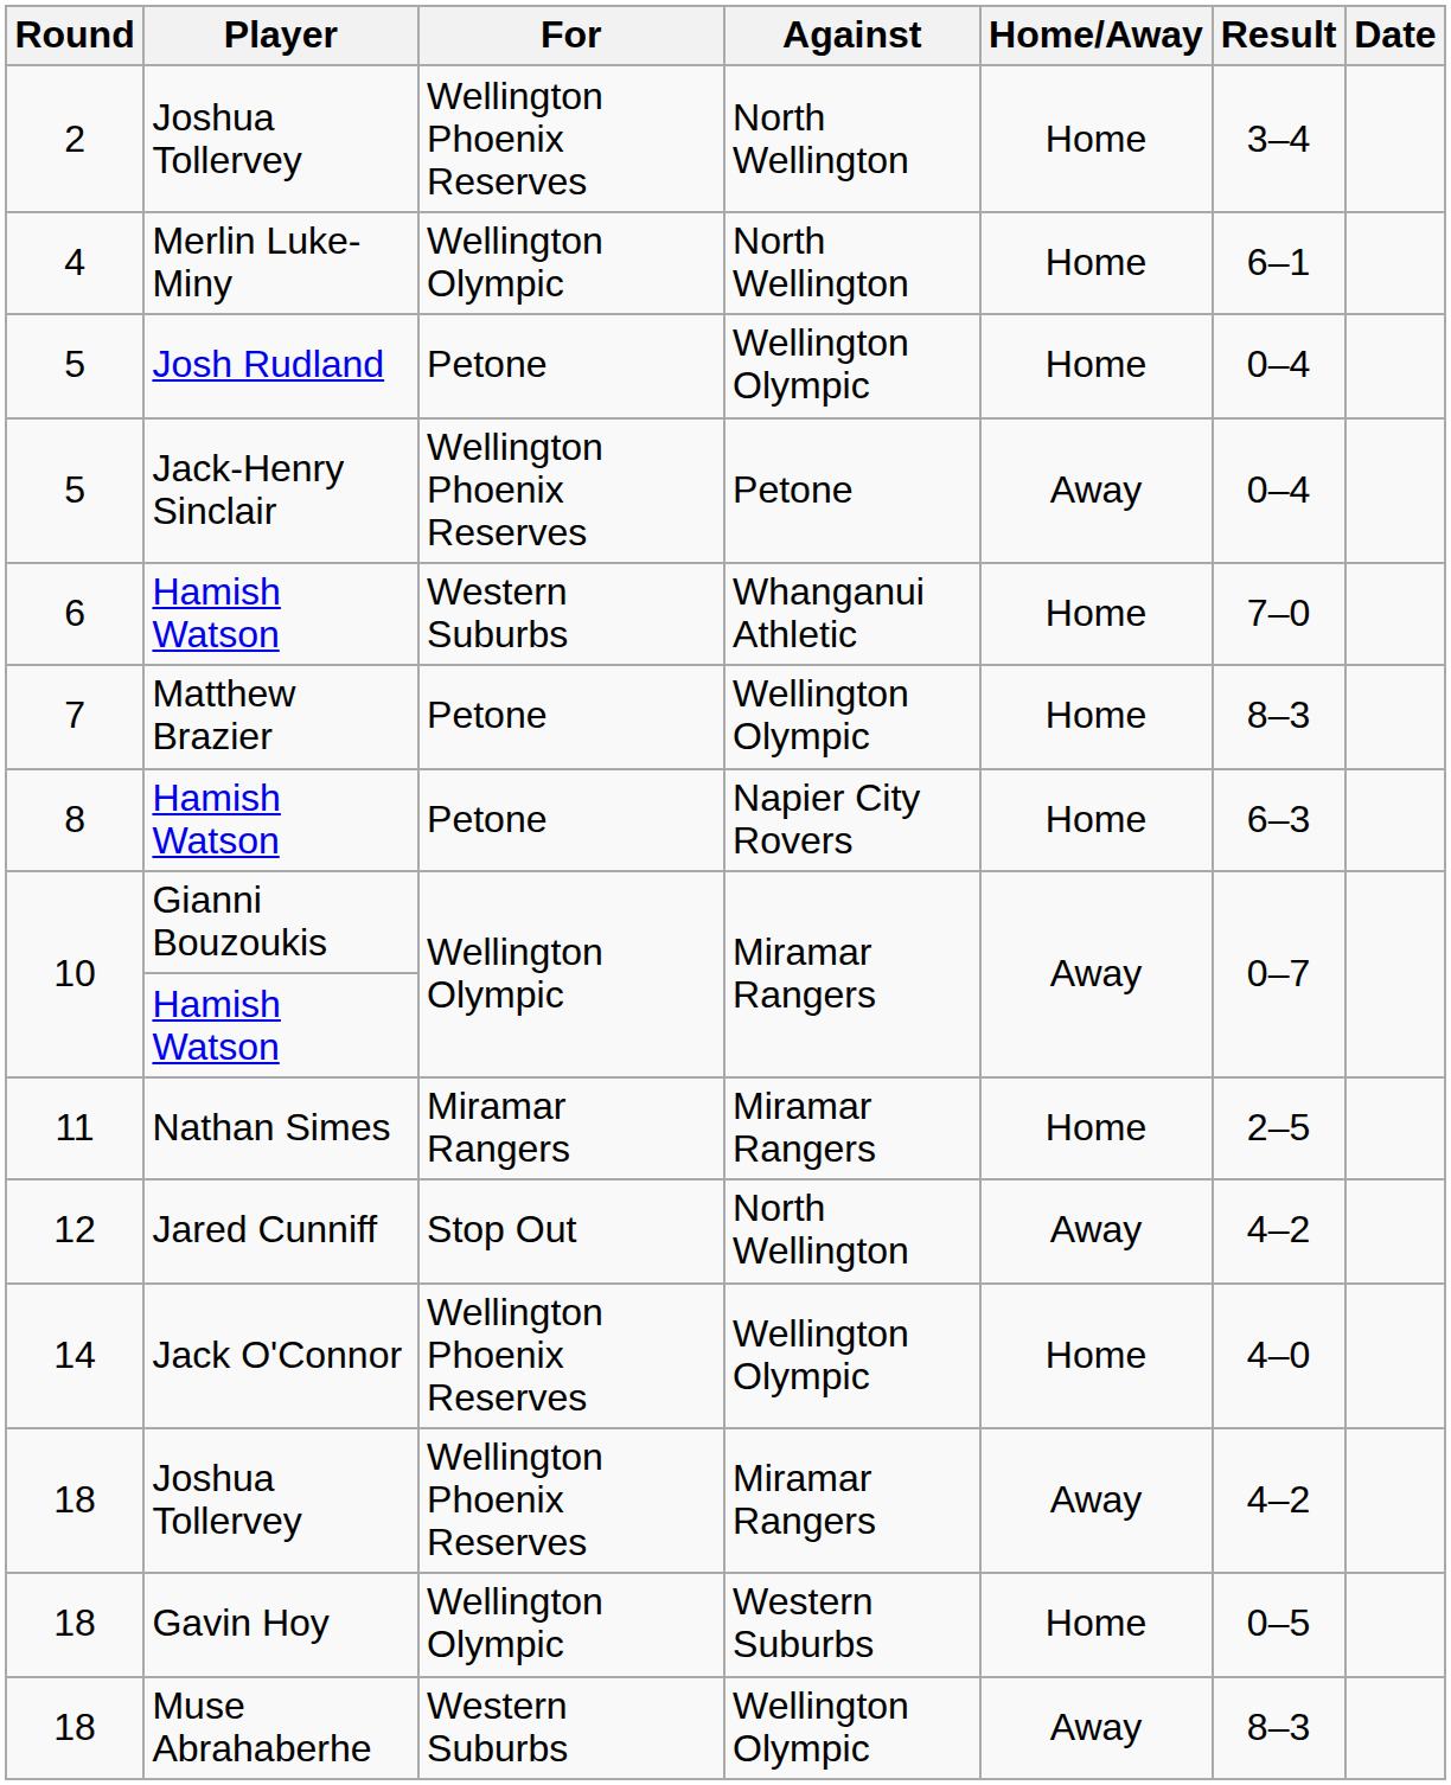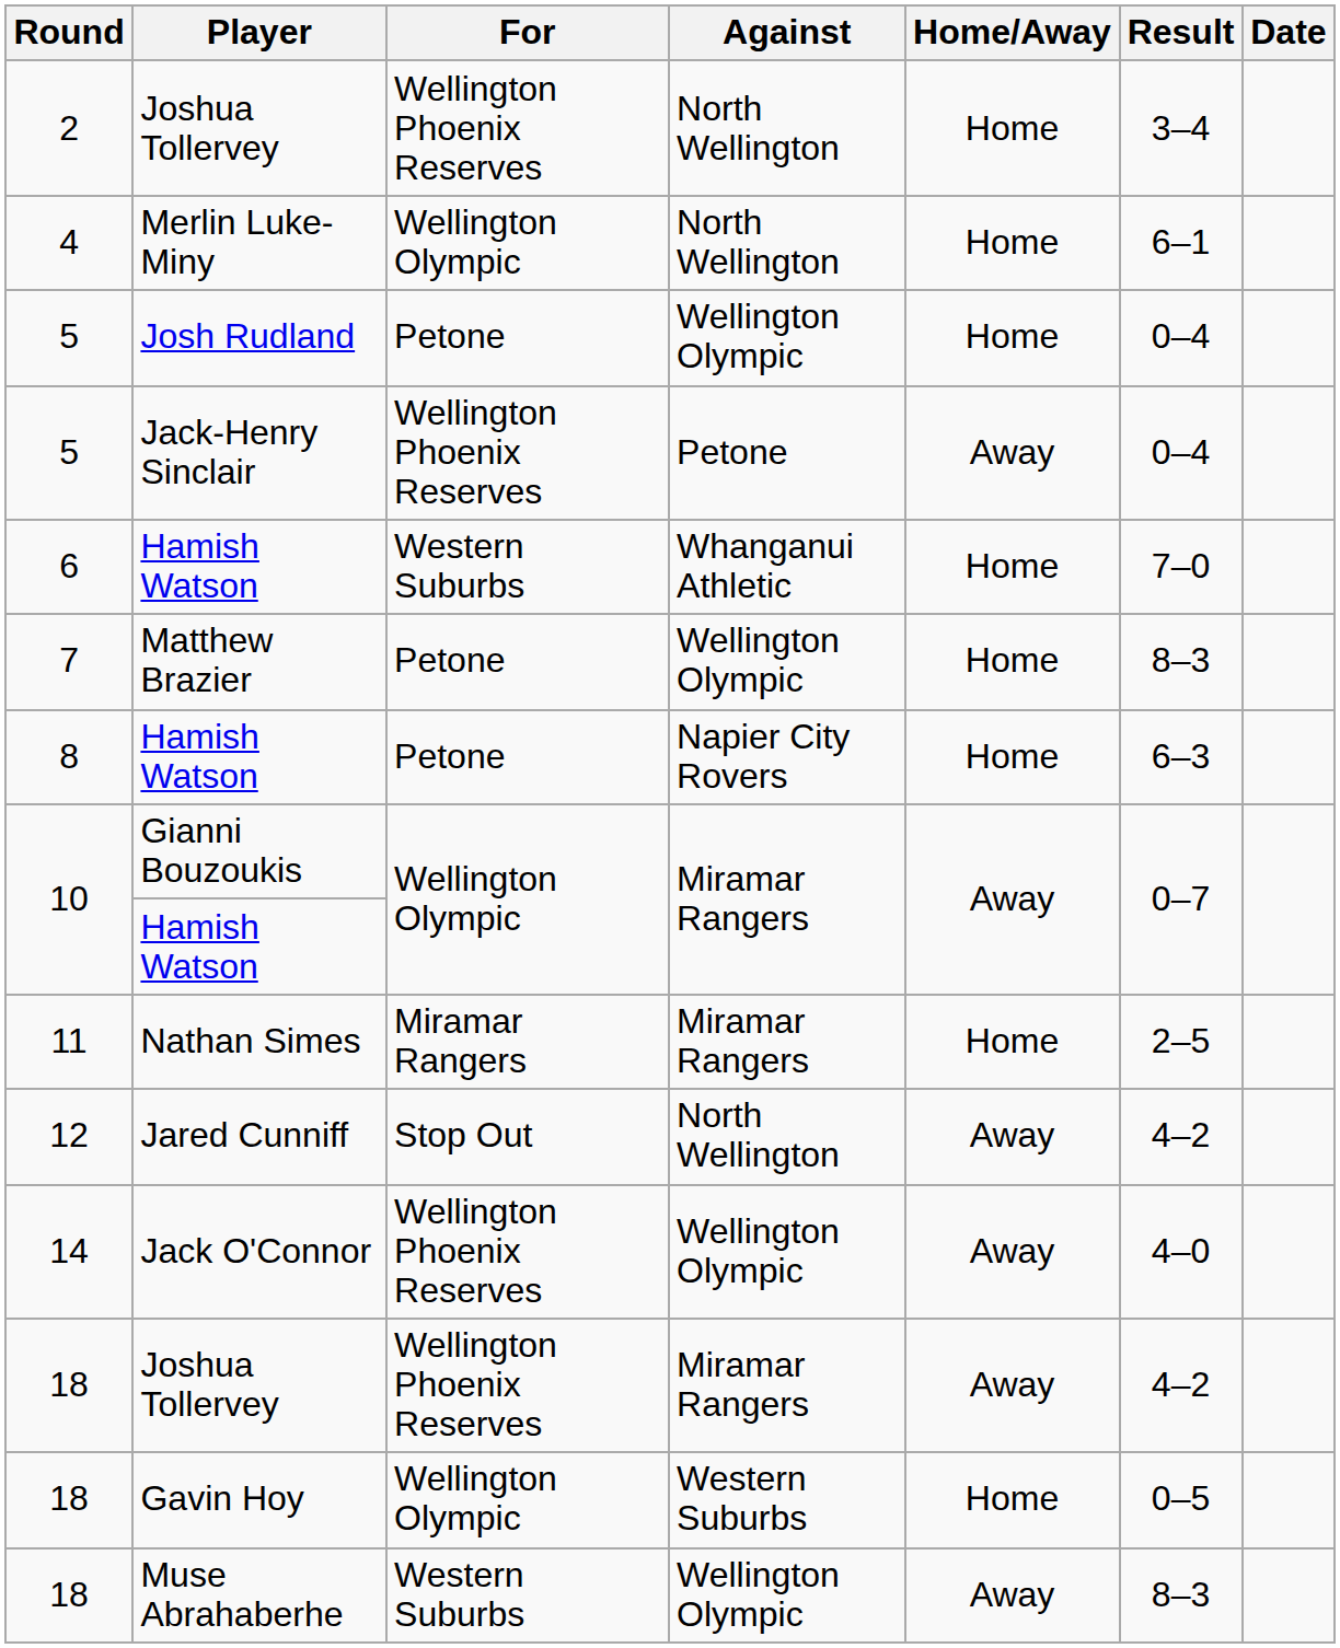 <table class="wikitable">
 <tr>
 <th>Round</th>
 <th>Player</th>
 <th>For</th>
 <th>Against</th>
 <th>Home/Away</th>
 <th style="text-align:center">Result</th>
 <th>Date</th>
 </tr>
 <tr>
 <td style="text-align:center">2</td>
 <td> Joshua Tollervey</td>
 <td>Wellington Phoenix Reserves</td>
 <td>North Wellington</td>
 <td style="text-align:center">Home</td>
 <td style="text-align:center">3–4</td>
 <td></td>
 </tr>
 <tr>
 <td style="text-align:center">4</td>
 <td> Merlin Luke-Miny</td>
 <td>Wellington Olympic</td>
 <td>North Wellington</td>
 <td style="text-align:center">Home</td>
 <td style="text-align:center">6–1</td>
 <td></td>
 </tr>
 <tr>
 <td style="text-align:center">5</td>
 <td> <a href='#'>Josh Rudland</a></td>
 <td>Petone</td>
 <td>Wellington Olympic</td>
 <td style="text-align:center">Home</td>
 <td style="text-align:center">0–4</td>
 <td></td>
 </tr>
 <tr>
 <td style="text-align:center">5</td>
 <td> Jack-Henry Sinclair</td>
 <td>Wellington Phoenix Reserves</td>
 <td>Petone</td>
 <td style="text-align:center">Away</td>
 <td style="text-align:center">0–4</td>
 <td></td>
 </tr>
 <tr>
 <td style="text-align:center">6</td>
 <td> <a href='#'>Hamish Watson</a></td>
 <td>Western Suburbs</td>
 <td>Whanganui Athletic</td>
 <td style="text-align:center">Home</td>
 <td style="text-align:center">7–0</td>
 <td></td>
 </tr>
 <tr>
 <td style="text-align:center">7</td>
 <td> Matthew Brazier</td>
 <td>Petone</td>
 <td>Wellington Olympic</td>
 <td style="text-align:center">Home</td>
 <td style="text-align:center">8–3</td>
 <td></td>
 </tr>
 <tr>
 <td style="text-align:center">8</td>
 <td> <a href='#'>Hamish Watson</a></td>
 <td>Petone</td>
 <td>Napier City Rovers</td>
 <td style="text-align:center">Home</td>
 <td style="text-align:center">6–3</td>
 <td></td>
 </tr>
 <tr>
 <td style="text-align:center" rowspan="2">10</td>
 <td> Gianni Bouzoukis</td>
 <td rowspan="2">Wellington Olympic</td>
 <td rowspan="2">Miramar Rangers</td>
 <td style="text-align:center" rowspan="2">Away</td>
 <td style="text-align:center" rowspan="2">0–7</td>
 <td rowspan="2"></td>
 </tr>
 <tr>
 <td> <a href='#'>Hamish Watson</a></td>
 </tr>
 <tr>
 <td style="text-align:center">11</td>
 <td> Nathan Simes</td>
 <td>Miramar Rangers</td>
 <td>Miramar Rangers</td>
 <td style="text-align:center">Home</td>
 <td style="text-align:center">2–5</td>
 <td></td>
 </tr>
 <tr>
 <td style="text-align:center">12</td>
 <td> Jared Cunniff</td>
 <td>Stop Out</td>
 <td>North Wellington</td>
 <td style="text-align:center">Away</td>
 <td style="text-align:center">4–2</td>
 <td></td>
 </tr>
 <tr>
 <td style="text-align:center">14</td>
 <td> Jack O'Connor</td>
 <td>Wellington Phoenix Reserves</td>
 <td>Wellington Olympic</td>
-<td style="text-align:center">Home</td>
+<td style="text-align:center">Away</td>
 <td style="text-align:center">4–0</td>
 <td></td>
 </tr>
 <tr>
 <td style="text-align:center">18</td>
 <td> Joshua Tollervey</td>
 <td>Wellington Phoenix Reserves</td>
 <td>Miramar Rangers</td>
 <td style="text-align:center">Away</td>
 <td style="text-align:center">4–2</td>
 <td></td>
 </tr>
 <tr>
 <td style="text-align:center">18</td>
 <td> Gavin Hoy</td>
 <td>Wellington Olympic</td>
 <td>Western Suburbs</td>
 <td style="text-align:center">Home</td>
 <td style="text-align:center">0–5</td>
 <td></td>
 </tr>
 <tr>
 <td style="text-align:center">18</td>
 <td> Muse Abrahaberhe</td>
 <td>Western Suburbs</td>
 <td>Wellington Olympic</td>
 <td style="text-align:center">Away</td>
 <td style="text-align:center">8–3</td>
 <td></td>
 </tr>
 <tr>
 </tr>
 </table>
